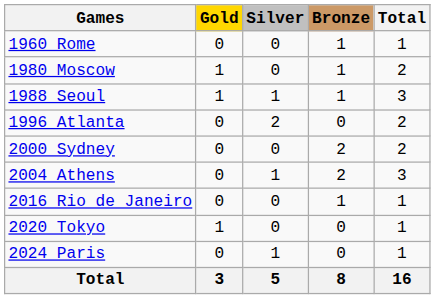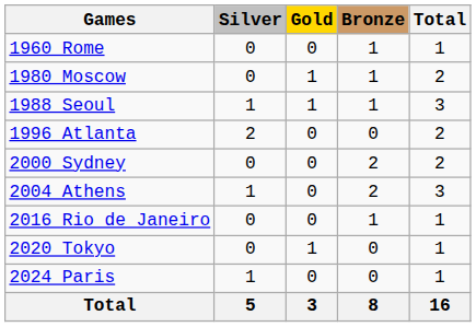 <table class="wikitable sortable" style="text-align:center">
 <tr>
 <th>Games</th>
+<th style="background-color:silver;">Silver</th>
 <th style="background-color:gold;">Gold</th>
-<th style="background-color:silver;">Silver</th>
 <th style="background-color:#c96;">Bronze</th>
 <th>Total</th>
 </tr>
 <tr>
 <td align=left> <a href='#'>1960 Rome</a></td>
 <td>0</td>
 <td>0</td>
 <td>1</td>
 <td>1</td>
 </tr>
 <tr>
 <td align=left> <a href='#'>1980 Moscow</a></td>
+<td>0</td>
 <td>1</td>
-<td>0</td>
 <td>1</td>
 <td>2</td>
 </tr>
 <tr>
 <td align=left> <a href='#'>1988 Seoul</a></td>
 <td>1</td>
 <td>1</td>
 <td>1</td>
 <td>3</td>
 </tr>
 <tr>
 <td align=left> <a href='#'>1996 Atlanta</a></td>
+<td>2</td>
 <td>0</td>
-<td>2</td>
 <td>0</td>
 <td>2</td>
 </tr>
 <tr>
 <td align=left> <a href='#'>2000 Sydney</a></td>
 <td>0</td>
 <td>0</td>
 <td>2</td>
 <td>2</td>
 </tr>
 <tr>
 <td align=left> <a href='#'>2004 Athens</a></td>
+<td>1</td>
 <td>0</td>
-<td>1</td>
 <td>2</td>
 <td>3</td>
 </tr>
 <tr>
 <td align=left> <a href='#'>2016 Rio de Janeiro</a></td>
 <td>0</td>
 <td>0</td>
 <td>1</td>
 <td>1</td>
 </tr>
 <tr>
 <td align=left> <a href='#'>2020 Tokyo</a></td>
+<td>0</td>
+<td>1</td>
+<td>0</td>
+<td>1</td>
+</tr>
+<tr>
+<td align=left> <a href='#'>2024 Paris</a></td>
 <td>1</td>
 <td>0</td>
 <td>0</td>
 <td>1</td>
 </tr>
 <tr>
-<td align=left> <a href='#'>2024 Paris</a></td>
-<td>0</td>
-<td>1</td>
-<td>0</td>
-<td>1</td>
-</tr>
-<tr>
 <th>Total</th>
+<th>5</th>
 <th>3</th>
-<th>5</th>
 <th>8</th>
 <th>16</th>
 </tr>
 </table>
